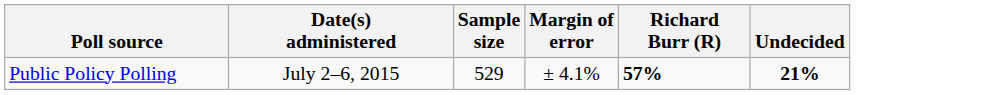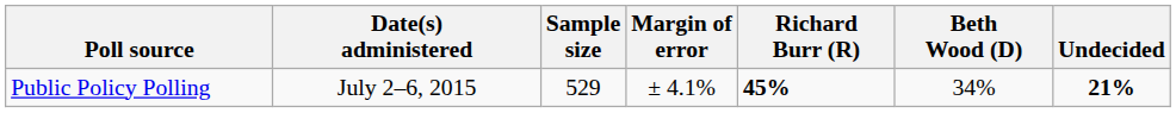 <table class="wikitable">
 <tr valign= bottom>
 <th style="width:175px;">Poll source</th>
 <th style="width:175px;">Date(s)<br>administered</th>
 <th class=small>Sample<br>size</th>
 <th class=small>Margin of<br>error</th>
 <th style="width:100px;">Richard<br>Burr (R)</th>
+<th style="width:100px;">Beth<br>Wood (D)</th>
 <th>Undecided</th>
 </tr>
 <tr>
 <td><a href='#'>Public Policy Polling</a></td>
 <td align=center>July 2–6, 2015</td>
 <td align=center>529</td>
 <td align=center>± 4.1%</td>
-<td><strong>57%</strong></td>
+<td><strong>45%</strong></td>
+<td align=center>34%</td>
 <td align=center><strong>21%</strong></td>
 </tr>
 </table>
